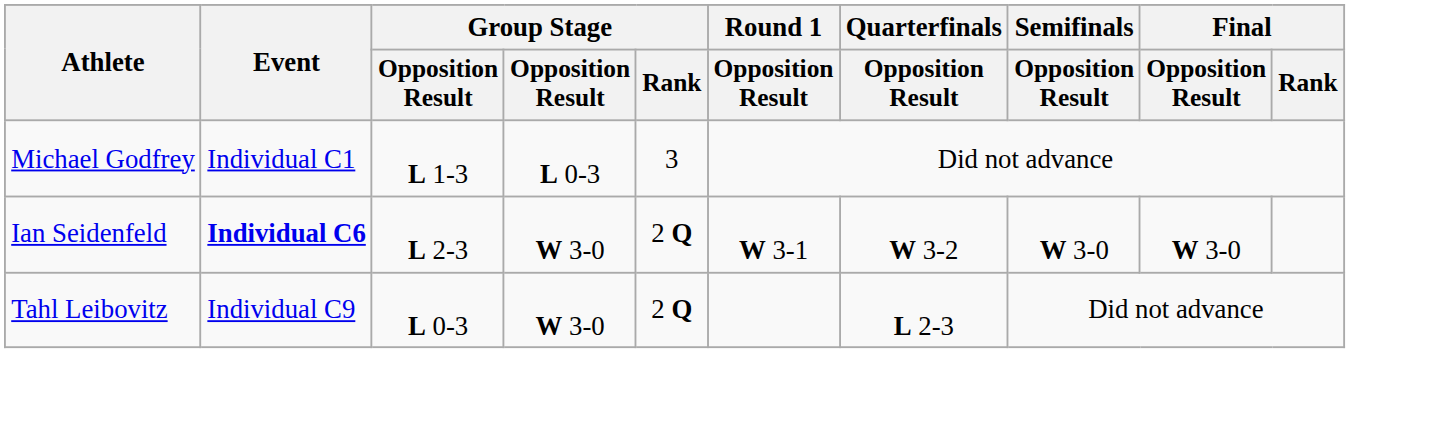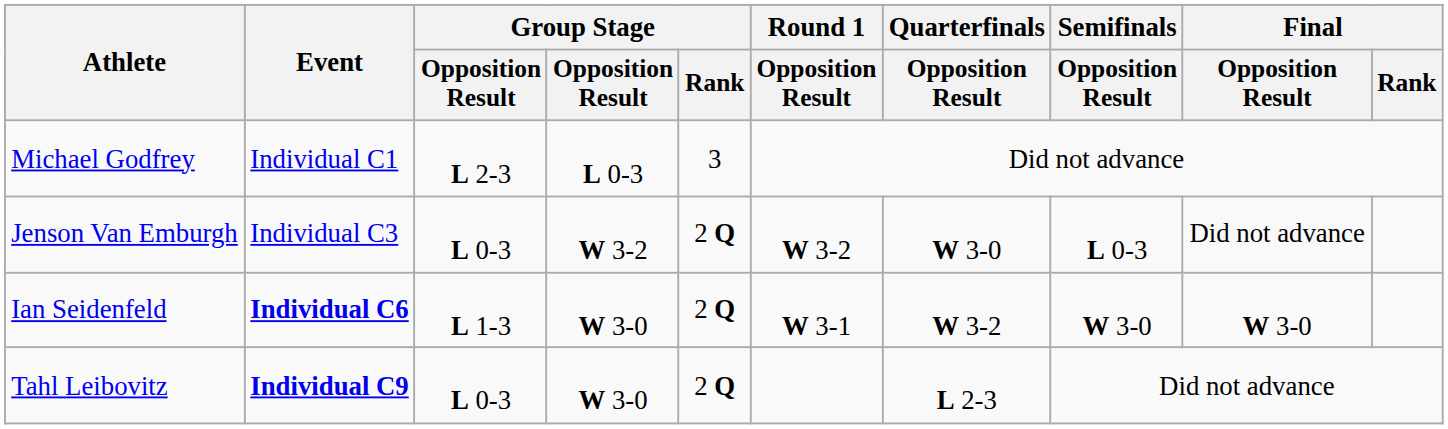 <table class=wikitable style=font-size:90%;text-align:center>
 <tr>
 <th rowspan=2>Athlete</th>
 <th rowspan=2>Event</th>
 <th colspan=3>Group Stage</th>
 <th>Round 1</th>
 <th>Quarterfinals</th>
 <th>Semifinals</th>
 <th colspan=2>Final</th>
 </tr>
 <tr style=font-size:95%>
 <th>Opposition<br>Result</th>
 <th>Opposition<br>Result</th>
 <th>Rank</th>
 <th>Opposition<br>Result</th>
 <th>Opposition<br>Result</th>
 <th>Opposition<br>Result</th>
 <th>Opposition<br>Result</th>
 <th>Rank</th>
 </tr>
 <tr>
 <td align=left><a href='#'>Michael Godfrey</a></td>
 <td align=left><a href='#'>Individual C1</a></td>
-<td><br><strong>L</strong> 1-3</td>
+<td><br><strong>L</strong> 2-3</td>
 <td><br><strong>L</strong> 0-3</td>
 <td>3</td>
 <td colspan=5>Did not advance</td>
 </tr>
 <tr>
+<td align=left><a href='#'>Jenson Van Emburgh</a></td>
+<td align=left><a href='#'>Individual C3</a></td>
+<td><br><strong>L</strong> 0-3</td>
+<td><br><strong>W</strong> 3-2</td>
+<td>2 <strong>Q</strong></td>
+<td><br><strong>W</strong> 3-2</td>
+<td><br><strong>W</strong> 3-0</td>
+<td><br><strong>L</strong> 0-3</td>
+<td>Did not advance</td>
+<td></td>
+</tr>
+<tr>
 <td align=left><a href='#'>Ian Seidenfeld</a></td>
 <td align=left><strong><a href='#'>Individual C6</a></strong></td>
-<td><br><strong>L</strong> 2-3</td>
+<td><br><strong>L</strong> 1-3</td>
 <td><br><strong>W</strong> 3-0</td>
 <td>2 <strong>Q</strong></td>
 <td><br><strong>W</strong> 3-1</td>
 <td><br><strong>W</strong> 3-2</td>
 <td><br><strong>W</strong> 3-0</td>
 <td><br><strong>W</strong> 3-0</td>
 <td></td>
 </tr>
 <tr>
 <td align=left><a href='#'>Tahl Leibovitz</a></td>
-<td align=left><a href='#'>Individual C9</a></td>
+<td align=left><strong><a href='#'>Individual C9</a></strong></td>
 <td><br><strong>L</strong> 0-3</td>
 <td><br><strong>W</strong> 3-0</td>
 <td>2 <strong>Q</strong></td>
 <td></td>
 <td><br><strong>L</strong> 2-3</td>
 <td colspan=3>Did not advance</td>
 </tr>
 </table>
